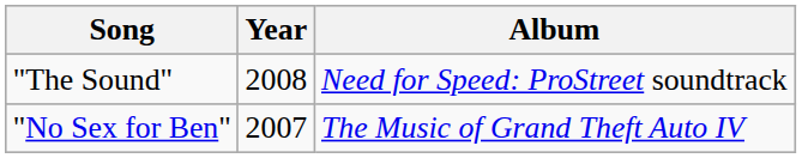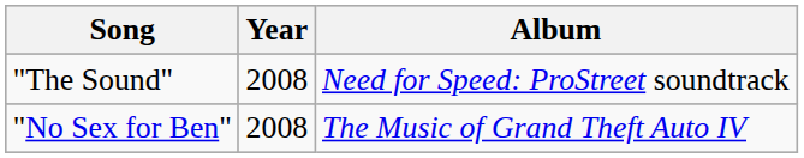 <table class="wikitable">
 <tr>
 <th>Song</th>
 <th>Year</th>
 <th>Album</th>
 </tr>
 <tr>
 <td>"The Sound"</td>
 <td>2008</td>
 <td><em><a href='#'>Need for Speed: ProStreet</a></em> soundtrack</td>
 </tr>
 <tr>
 <td>"<a href='#'>No Sex for Ben</a>"</td>
-<td>2007</td>
+<td>2008</td>
 <td><em><a href='#'>The Music of Grand Theft Auto IV</a></em></td>
 </tr>
 </table>
